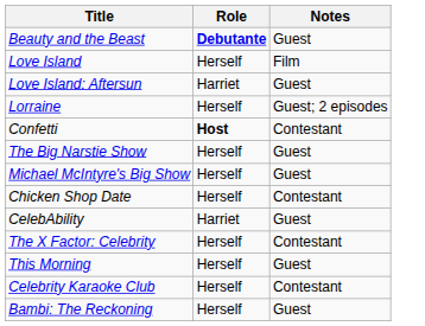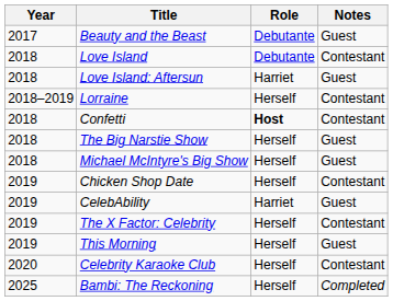 <table class="wikitable">
 <tr>
+<th>Year</th>
 <th>Title</th>
 <th>Role</th>
 <th>Notes</th>
 </tr>
 <tr>
+<td>2017</td>
 <td><em><a href='#'>Beauty and the Beast</a></em></td>
-<td><strong><a href='#'>Debutante</a></strong></td>
+<td><a href='#'>Debutante</a></td>
 <td>Guest</td>
 </tr>
 <tr>
+<td>2018</td>
 <td><em><a href='#'>Love Island</a></em></td>
-<td>Herself</td>
-<td>Film</td>
+<td><a href='#'>Debutante</a></td>
+<td>Contestant</td>
 </tr>
 <tr>
+<td>2018</td>
 <td><em><a href='#'>Love Island: Aftersun</a></em></td>
 <td>Harriet</td>
 <td>Guest</td>
 </tr>
 <tr>
+<td>2018–2019</td>
 <td><em><a href='#'>Lorraine</a></em></td>
 <td>Herself</td>
-<td>Guest; 2 episodes</td>
+<td>Contestant</td>
 </tr>
 <tr>
+<td>2018</td>
 <td><em>Confetti</em></td>
 <td><strong>Host</strong></td>
 <td>Contestant</td>
 </tr>
 <tr>
+<td>2018</td>
 <td><em><a href='#'>The Big Narstie Show</a></em></td>
 <td>Herself</td>
 <td>Guest</td>
 </tr>
 <tr>
+<td>2018</td>
 <td><em><a href='#'>Michael McIntyre's Big Show</a></em></td>
 <td>Herself</td>
 <td>Guest</td>
 </tr>
 <tr>
+<td>2019</td>
 <td><em>Chicken Shop Date</em></td>
 <td>Herself</td>
 <td>Contestant</td>
 </tr>
 <tr>
+<td>2019</td>
 <td><em>CelebAbility</em></td>
 <td>Harriet</td>
 <td>Guest</td>
 </tr>
 <tr>
+<td>2019</td>
 <td><em><a href='#'>The X Factor: Celebrity</a></em></td>
 <td>Herself</td>
 <td>Contestant</td>
 </tr>
 <tr>
+<td>2019</td>
 <td><em><a href='#'>This Morning</a></em></td>
 <td>Herself</td>
 <td>Guest</td>
 </tr>
 <tr>
+<td>2020</td>
 <td><em><a href='#'>Celebrity Karaoke Club</a></em></td>
 <td>Herself</td>
 <td>Contestant</td>
 </tr>
 <tr>
+<td>2025</td>
 <td><em><a href='#'>Bambi: The Reckoning</a></em></td>
 <td>Herself</td>
-<td>Guest</td>
+<td><em>Completed</em></td>
 </tr>
 </table>
